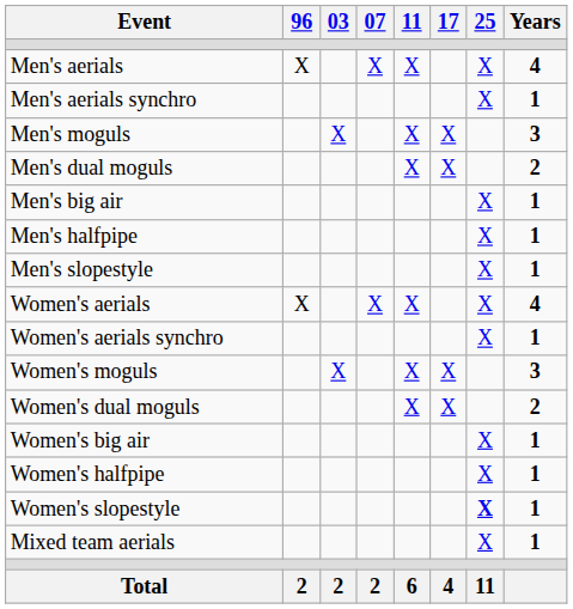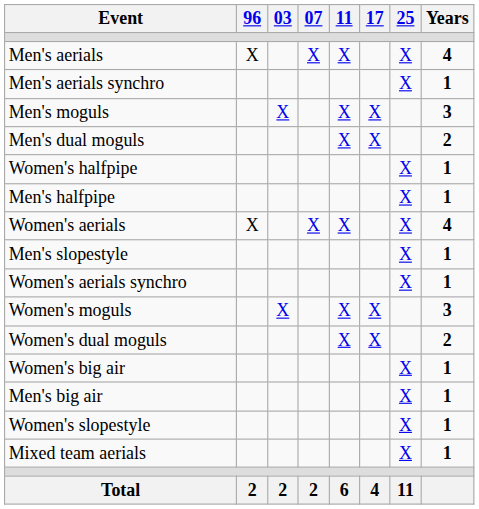 <table class="wikitable" style="text-align:center">
 <tr>
 <th width="200">Event</th>
 <th width=20><a href='#'>96</a></th>
 <th width=20><a href='#'>03</a></th>
 <th width=20><a href='#'>07</a></th>
 <th width=20><a href='#'>11</a></th>
 <th width=20><a href='#'>17</a></th>
 <th width=20><a href='#'>25</a></th>
 <th width=40>Years</th>
 </tr>
 <tr bgcolor=#DDDDDD>
 <td colspan=8></td>
 </tr>
 <tr>
 <td align=left>Men's aerials</td>
 <td>X</td>
 <td></td>
 <td><a href='#'>X</a></td>
 <td><a href='#'>X</a></td>
 <td></td>
 <td><a href='#'>X</a></td>
 <td><strong>4</strong></td>
 </tr>
 <tr>
 <td align=left>Men's aerials synchro</td>
 <td></td>
 <td></td>
 <td></td>
 <td></td>
 <td></td>
 <td><a href='#'>X</a></td>
 <td><strong>1</strong></td>
 </tr>
 <tr>
 <td align=left>Men's moguls</td>
 <td></td>
 <td><a href='#'>X</a></td>
 <td></td>
 <td><a href='#'>X</a></td>
 <td><a href='#'>X</a></td>
 <td></td>
 <td><strong>3</strong></td>
 </tr>
 <tr>
 <td align=left>Men's dual moguls</td>
 <td></td>
 <td></td>
 <td></td>
 <td><a href='#'>X</a></td>
 <td><a href='#'>X</a></td>
 <td></td>
 <td><strong>2</strong></td>
 </tr>
 <tr>
-<td align=left>Men's big air</td>
+<td align=left>Women's halfpipe</td>
 <td></td>
 <td></td>
 <td></td>
 <td></td>
 <td></td>
 <td><a href='#'>X</a></td>
 <td><strong>1</strong></td>
 </tr>
 <tr>
 <td align=left>Men's halfpipe</td>
 <td></td>
 <td></td>
 <td></td>
 <td></td>
 <td></td>
 <td><a href='#'>X</a></td>
 <td><strong>1</strong></td>
 </tr>
 <tr>
+<td align=left>Women's aerials</td>
+<td>X</td>
+<td></td>
+<td><a href='#'>X</a></td>
+<td><a href='#'>X</a></td>
+<td></td>
+<td><a href='#'>X</a></td>
+<td><strong>4</strong></td>
+</tr>
+<tr>
 <td align=left>Men's slopestyle</td>
 <td></td>
 <td></td>
 <td></td>
 <td></td>
 <td></td>
 <td><a href='#'>X</a></td>
 <td><strong>1</strong></td>
-</tr>
-<tr>
-<td align=left>Women's aerials</td>
-<td>X</td>
-<td></td>
-<td><a href='#'>X</a></td>
-<td><a href='#'>X</a></td>
-<td></td>
-<td><a href='#'>X</a></td>
-<td><strong>4</strong></td>
 </tr>
 <tr>
 <td align=left>Women's aerials synchro</td>
 <td></td>
 <td></td>
 <td></td>
 <td></td>
 <td></td>
 <td><a href='#'>X</a></td>
 <td><strong>1</strong></td>
 </tr>
 <tr>
 <td align=left>Women's moguls</td>
 <td></td>
 <td><a href='#'>X</a></td>
 <td></td>
 <td><a href='#'>X</a></td>
 <td><a href='#'>X</a></td>
 <td></td>
 <td><strong>3</strong></td>
 </tr>
 <tr>
 <td align=left>Women's dual moguls</td>
 <td></td>
 <td></td>
 <td></td>
 <td><a href='#'>X</a></td>
 <td><a href='#'>X</a></td>
 <td></td>
 <td><strong>2</strong></td>
 </tr>
 <tr>
 <td align=left>Women's big air</td>
 <td></td>
 <td></td>
 <td></td>
 <td></td>
 <td></td>
 <td><a href='#'>X</a></td>
 <td><strong>1</strong></td>
 </tr>
 <tr>
-<td align=left>Women's halfpipe</td>
+<td align=left>Men's big air</td>
 <td></td>
 <td></td>
 <td></td>
 <td></td>
 <td></td>
 <td><a href='#'>X</a></td>
 <td><strong>1</strong></td>
 </tr>
 <tr>
 <td align=left>Women's slopestyle</td>
 <td></td>
 <td></td>
 <td></td>
 <td></td>
 <td></td>
-<td><strong><a href='#'>X</a></strong></td>
+<td><a href='#'>X</a></td>
 <td><strong>1</strong></td>
 </tr>
 <tr>
 <td align=left>Mixed team aerials</td>
 <td></td>
 <td></td>
 <td></td>
 <td></td>
 <td></td>
 <td><a href='#'>X</a></td>
 <td><strong>1</strong></td>
 </tr>
 <tr bgcolor=#DDDDDD>
 <td colspan=8></td>
 </tr>
 <tr>
 <th>Total</th>
 <th>2</th>
 <th>2</th>
 <th>2</th>
 <th>6</th>
 <th>4</th>
 <th>11</th>
 <th></th>
 </tr>
 </table>
